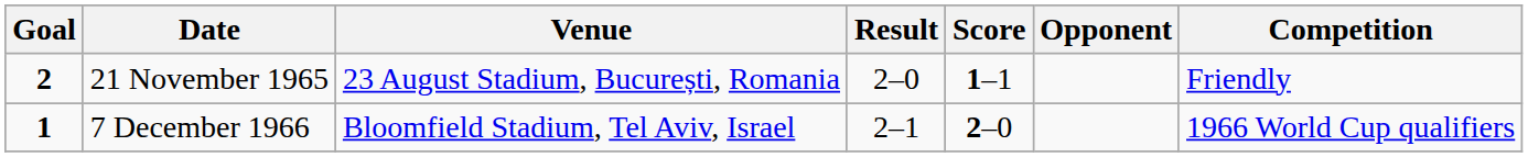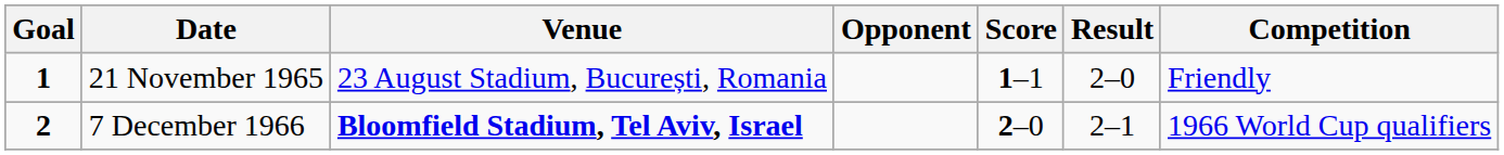 <table class="wikitable">
 <tr>
 <th>Goal</th>
 <th>Date</th>
 <th>Venue</th>
+<th>Opponent</th>
+<th>Score</th>
 <th>Result</th>
-<th>Score</th>
-<th>Opponent</th>
 <th>Competition</th>
 </tr>
 <tr>
-<td style="text-align:center;"><strong>2</strong></td>
+<td style="text-align:center;"><strong>1</strong></td>
 <td>21 November 1965</td>
 <td><a href='#'>23 August Stadium</a>, <a href='#'>București</a>, <a href='#'>Romania</a></td>
+<td></td>
+<td style="text-align:center;"><strong>1</strong>–1</td>
 <td style="text-align:center;">2–0</td>
-<td style="text-align:center;"><strong>1</strong>–1</td>
-<td></td>
 <td><a href='#'>Friendly</a></td>
 </tr>
 <tr>
-<td style="text-align:center;"><strong>1</strong></td>
+<td style="text-align:center;"><strong>2</strong></td>
 <td>7 December 1966</td>
-<td><a href='#'>Bloomfield Stadium</a>, <a href='#'>Tel Aviv</a>, <a href='#'>Israel</a></td>
+<td><strong><a href='#'>Bloomfield Stadium</a>, <a href='#'>Tel Aviv</a>, <a href='#'>Israel</a></strong></td>
+<td></td>
+<td style="text-align:center;"><strong>2</strong>–0</td>
 <td style="text-align:center;">2–1</td>
-<td style="text-align:center;"><strong>2</strong>–0</td>
-<td></td>
 <td><a href='#'>1966 World Cup qualifiers</a></td>
 </tr>
 </table>
